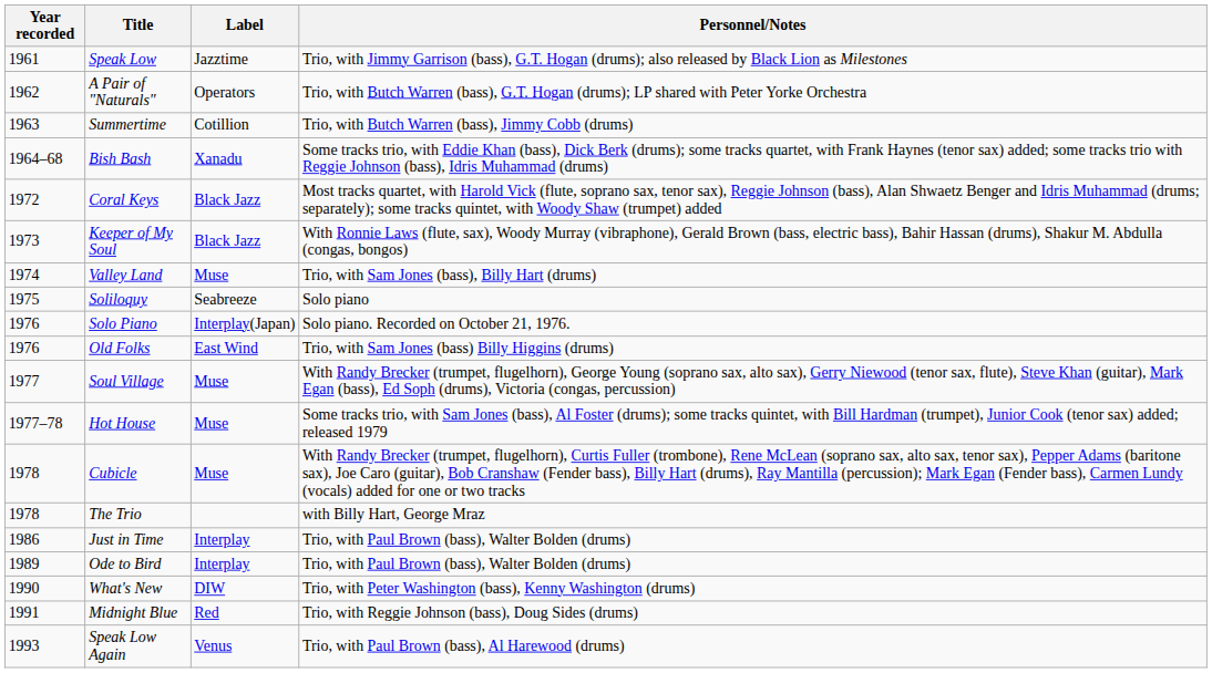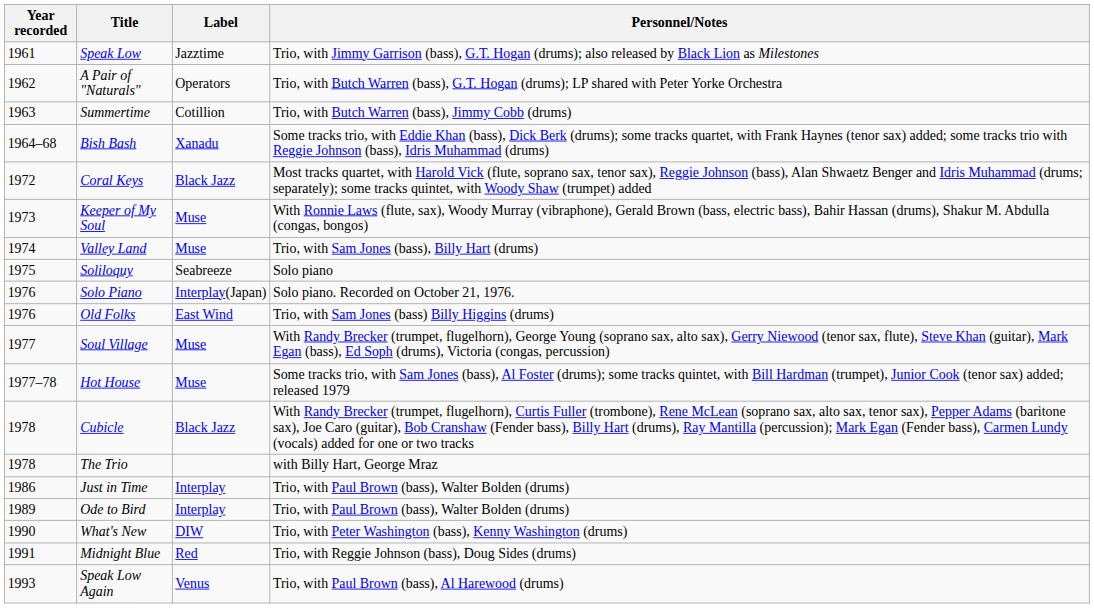 <table class="wikitable sortable">
 <tr>
 <th>Year recorded</th>
 <th>Title</th>
 <th>Label</th>
 <th>Personnel/Notes</th>
 </tr>
 <tr>
 <td>1961</td>
 <td><em><a href='#'>Speak Low</a></em></td>
 <td>Jazztime</td>
 <td>Trio, with <a href='#'>Jimmy Garrison</a> (bass), <a href='#'>G.T. Hogan</a> (drums); also released by <a href='#'>Black Lion</a> as <em>Milestones</em></td>
 </tr>
 <tr>
 <td>1962</td>
 <td><em>A Pair of "Naturals"</em></td>
 <td>Operators</td>
 <td>Trio, with <a href='#'>Butch Warren</a> (bass), <a href='#'>G.T. Hogan</a> (drums); LP shared with Peter Yorke Orchestra</td>
 </tr>
 <tr>
 <td>1963</td>
 <td><em>Summertime</em></td>
 <td>Cotillion</td>
 <td>Trio, with <a href='#'>Butch Warren</a> (bass), <a href='#'>Jimmy Cobb</a> (drums)</td>
 </tr>
 <tr>
 <td>1964–68</td>
 <td><em><a href='#'>Bish Bash</a></em></td>
 <td><a href='#'>Xanadu</a></td>
 <td>Some tracks trio, with <a href='#'>Eddie Khan</a> (bass), <a href='#'>Dick Berk</a> (drums); some tracks quartet, with Frank Haynes (tenor sax) added; some tracks trio with <a href='#'>Reggie Johnson</a> (bass), <a href='#'>Idris Muhammad</a> (drums)</td>
 </tr>
 <tr>
 <td>1972</td>
 <td><em><a href='#'>Coral Keys</a></em></td>
 <td><a href='#'>Black Jazz</a></td>
 <td>Most tracks quartet, with <a href='#'>Harold Vick</a> (flute, soprano sax, tenor sax), <a href='#'>Reggie Johnson</a> (bass), Alan Shwaetz Benger and <a href='#'>Idris Muhammad</a> (drums; separately); some tracks quintet, with <a href='#'>Woody Shaw</a> (trumpet) added</td>
 </tr>
 <tr>
 <td>1973</td>
 <td><em><a href='#'>Keeper of My Soul</a></em></td>
-<td><a href='#'>Black Jazz</a></td>
+<td><a href='#'>Muse</a></td>
 <td>With <a href='#'>Ronnie Laws</a> (flute, sax), Woody Murray (vibraphone), Gerald Brown (bass, electric bass), Bahir Hassan (drums), Shakur M. Abdulla (congas, bongos)</td>
 </tr>
 <tr>
 <td>1974</td>
 <td><em><a href='#'>Valley Land</a></em></td>
 <td><a href='#'>Muse</a></td>
 <td>Trio, with <a href='#'>Sam Jones</a> (bass), <a href='#'>Billy Hart</a> (drums)</td>
 </tr>
 <tr>
 <td>1975</td>
 <td><em><a href='#'>Soliloquy</a></em></td>
 <td>Seabreeze</td>
 <td>Solo piano</td>
 </tr>
 <tr>
 <td>1976</td>
 <td><em><a href='#'>Solo Piano</a></em></td>
 <td><a href='#'>Interplay</a>(Japan)</td>
 <td>Solo piano. Recorded on October 21, 1976.</td>
 </tr>
 <tr>
 <td>1976</td>
 <td><em><a href='#'>Old Folks</a></em></td>
 <td><a href='#'>East Wind</a></td>
 <td>Trio, with <a href='#'>Sam Jones</a> (bass) <a href='#'>Billy Higgins</a> (drums)</td>
 </tr>
 <tr>
 <td>1977</td>
 <td><em><a href='#'>Soul Village</a></em></td>
 <td><a href='#'>Muse</a></td>
 <td>With <a href='#'>Randy Brecker</a> (trumpet, flugelhorn), George Young (soprano sax, alto sax), <a href='#'>Gerry Niewood</a> (tenor sax, flute), <a href='#'>Steve Khan</a> (guitar), <a href='#'>Mark Egan</a> (bass), <a href='#'>Ed Soph</a> (drums), Victoria (congas, percussion)</td>
 </tr>
 <tr>
 <td>1977–78</td>
 <td><em><a href='#'>Hot House</a></em></td>
 <td><a href='#'>Muse</a></td>
 <td>Some tracks trio, with <a href='#'>Sam Jones</a> (bass), <a href='#'>Al Foster</a> (drums); some tracks quintet, with <a href='#'>Bill Hardman</a> (trumpet), <a href='#'>Junior Cook</a> (tenor sax) added; released 1979</td>
 </tr>
 <tr>
 <td>1978</td>
 <td><em><a href='#'>Cubicle</a></em></td>
-<td><a href='#'>Muse</a></td>
+<td><a href='#'>Black Jazz</a></td>
 <td>With <a href='#'>Randy Brecker</a> (trumpet, flugelhorn), <a href='#'>Curtis Fuller</a> (trombone), <a href='#'>Rene McLean</a> (soprano sax, alto sax, tenor sax), <a href='#'>Pepper Adams</a> (baritone sax), Joe Caro (guitar), <a href='#'>Bob Cranshaw</a> (Fender bass), <a href='#'>Billy Hart</a> (drums), <a href='#'>Ray Mantilla</a> (percussion); <a href='#'>Mark Egan</a> (Fender bass), <a href='#'>Carmen Lundy</a> (vocals) added for one or two tracks</td>
 </tr>
 <tr>
 <td>1978</td>
 <td><em>The Trio</em></td>
 <td></td>
 <td>with Billy Hart, George Mraz</td>
 </tr>
 <tr>
 <td>1986</td>
 <td><em>Just in Time</em></td>
 <td><a href='#'>Interplay</a></td>
 <td>Trio, with <a href='#'>Paul Brown</a> (bass), Walter Bolden (drums)</td>
 </tr>
 <tr>
 <td>1989</td>
 <td><em>Ode to Bird</em></td>
 <td><a href='#'>Interplay</a></td>
 <td>Trio, with <a href='#'>Paul Brown</a> (bass), Walter Bolden (drums)</td>
 </tr>
 <tr>
 <td>1990</td>
 <td><em>What's New</em></td>
 <td><a href='#'>DIW</a></td>
 <td>Trio, with <a href='#'>Peter Washington</a> (bass), <a href='#'>Kenny Washington</a> (drums)</td>
 </tr>
 <tr>
 <td>1991</td>
 <td><em>Midnight Blue</em></td>
 <td><a href='#'>Red</a></td>
 <td>Trio, with Reggie Johnson (bass), Doug Sides (drums)</td>
 </tr>
 <tr>
 <td>1993</td>
 <td><em>Speak Low Again</em></td>
 <td><a href='#'>Venus</a></td>
 <td>Trio, with <a href='#'>Paul Brown</a> (bass), <a href='#'>Al Harewood</a> (drums)</td>
 </tr>
 </table>
